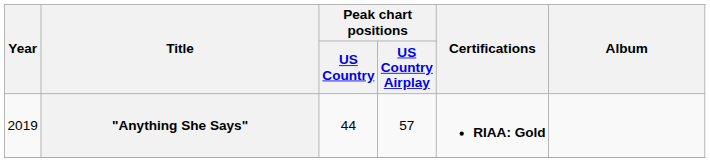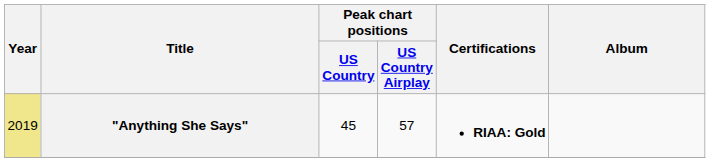 <table class="wikitable plainrowheaders" style="text-align:center;">
 <tr>
 <th scope="col" rowspan="2" style="width:1em;">Year</th>
 <th scope="col" rowspan="2" style="width:20em;">Title</th>
 <th scope="col" colspan="2">Peak chart positions</th>
 <th rowspan="2">Certifications</th>
 <th scope="col" rowspan="2" style="width:11em;">Album</th>
 </tr>
 <tr>
 <th style="width:45px;"><a href='#'>US Country</a><br></th>
 <th style="width:45px;"><a href='#'>US Country Airplay</a><br></th>
 </tr>
 <tr>
-<td>2019</td>
+<td style="background: khaki;">2019</td>
 <th scope="row">"Anything She Says" <br></th>
-<td>44</td>
+<td>45</td>
 <td>57</td>
 <td><strong><br><ul><li>RIAA: Gold</li></ul></strong></td>
 <td></td>
 </tr>
 <tr>
 </tr>
 </table>
